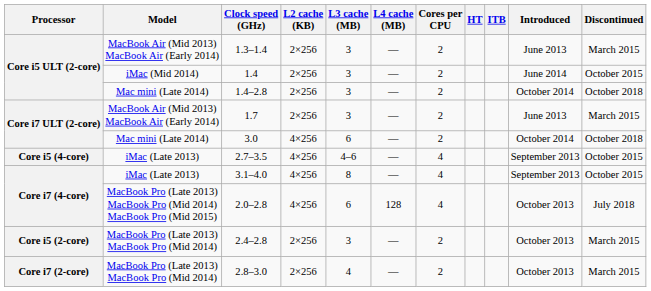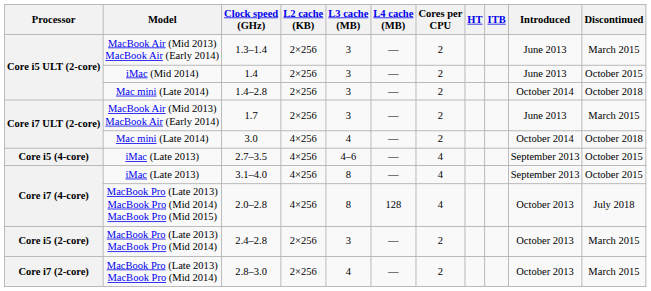 <table class="wikitable sortable" style="font-size:smaller; text-align:center">
 <tr>
 <th>Processor</th>
 <th>Model</th>
 <th><a href='#'>Clock speed</a><br>(GHz)</th>
 <th><a href='#'>L2 cache</a><br>(KB)</th>
 <th><a href='#'>L3 cache</a><br>(MB)</th>
 <th><a href='#'>L4 cache</a><br>(MB)</th>
 <th>Cores per<br>CPU</th>
 <th><a href='#'>HT</a></th>
 <th><a href='#'>ITB</a></th>
 <th>Introduced</th>
 <th>Discontinued</th>
 </tr>
 <tr>
 <th rowspan=3>Core i5 ULT (2-core)</th>
 <td><a href='#'>MacBook Air</a> (Mid 2013)<br><a href='#'>MacBook Air</a> (Early 2014)</td>
 <td>1.3–1.4</td>
 <td>2×256</td>
 <td>3</td>
 <td>—</td>
 <td>2</td>
 <td></td>
 <td></td>
 <td>June 2013</td>
 <td>March 2015</td>
 </tr>
 <tr>
 <td><a href='#'>iMac</a> (Mid 2014)</td>
 <td>1.4</td>
 <td>2×256</td>
 <td>3</td>
 <td>—</td>
 <td>2</td>
 <td></td>
 <td></td>
-<td>June 2014</td>
+<td>June 2013</td>
 <td>October 2015</td>
 </tr>
 <tr>
 <td><a href='#'>Mac mini</a> (Late 2014)</td>
 <td>1.4–2.8</td>
 <td>2×256</td>
 <td>3</td>
 <td>—</td>
 <td>2</td>
 <td></td>
 <td></td>
 <td>October 2014</td>
 <td>October 2018</td>
 </tr>
 <tr>
 <th rowspan=2>Core i7 ULT (2-core)</th>
 <td><a href='#'>MacBook Air</a> (Mid 2013)<br><a href='#'>MacBook Air</a> (Early 2014)</td>
 <td>1.7</td>
 <td>2×256</td>
 <td>3</td>
 <td>—</td>
 <td>2</td>
 <td></td>
 <td></td>
 <td>June 2013</td>
 <td>March 2015</td>
 </tr>
 <tr>
 <td><a href='#'>Mac mini</a> (Late 2014)</td>
 <td>3.0</td>
 <td>4×256</td>
-<td>6</td>
+<td>4</td>
 <td>—</td>
 <td>2</td>
 <td></td>
 <td></td>
 <td>October 2014</td>
 <td>October 2018</td>
 </tr>
 <tr>
 <th>Core i5 (4-core)</th>
 <td><a href='#'>iMac</a> (Late 2013)</td>
 <td>2.7–3.5</td>
 <td>4×256</td>
 <td>4–6</td>
 <td>—</td>
 <td>4</td>
 <td></td>
 <td></td>
 <td>September 2013</td>
 <td>October 2015</td>
 </tr>
 <tr>
 <th rowspan=2>Core i7 (4-core)</th>
 <td><a href='#'>iMac</a> (Late 2013)</td>
 <td>3.1–4.0</td>
 <td>4×256</td>
 <td>8</td>
 <td>—</td>
 <td>4</td>
 <td></td>
 <td></td>
 <td>September 2013</td>
 <td>October 2015</td>
 </tr>
 <tr>
 <td><a href='#'>MacBook Pro</a> (Late 2013)<br><a href='#'>MacBook Pro</a> (Mid 2014)<br><a href='#'>MacBook Pro</a> (Mid 2015)</td>
 <td>2.0–2.8</td>
 <td>4×256</td>
-<td>6</td>
+<td>8</td>
 <td>128</td>
 <td>4</td>
 <td></td>
 <td></td>
 <td>October 2013</td>
 <td>July 2018</td>
 </tr>
 <tr>
 <th>Core i5 (2-core)</th>
 <td><a href='#'>MacBook Pro</a> (Late 2013)<br><a href='#'>MacBook Pro</a> (Mid 2014)</td>
 <td>2.4–2.8</td>
 <td>2×256</td>
 <td>3</td>
 <td>—</td>
 <td>2</td>
 <td></td>
 <td></td>
 <td>October 2013</td>
 <td>March 2015</td>
 </tr>
 <tr>
 <th>Core i7 (2-core)</th>
 <td><a href='#'>MacBook Pro</a> (Late 2013)<br><a href='#'>MacBook Pro</a> (Mid 2014)</td>
 <td>2.8–3.0</td>
 <td>2×256</td>
 <td>4</td>
 <td>—</td>
 <td>2</td>
 <td></td>
 <td></td>
 <td>October 2013</td>
 <td>March 2015</td>
 </tr>
 </table>
